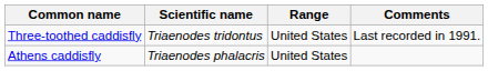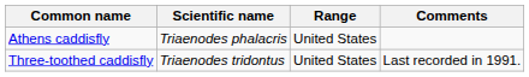 <table class="wikitable">
 <tr>
 <th>Common name</th>
 <th>Scientific name</th>
 <th>Range</th>
 <th class="unsortable">Comments</th>
 </tr>
 <tr>
+<td><a href='#'>Athens caddisfly</a></td>
+<td><em>Triaenodes phalacris</em></td>
+<td>United States</td>
+<td></td>
+</tr>
+<tr>
 <td><a href='#'>Three-toothed caddisfly</a></td>
 <td><em>Triaenodes tridontus</em></td>
 <td>United States</td>
 <td>Last recorded in 1991.</td>
 </tr>
-<tr>
-<td><a href='#'>Athens caddisfly</a></td>
-<td><em>Triaenodes phalacris</em></td>
-<td>United States</td>
-<td></td>
-</tr>
 </table>
